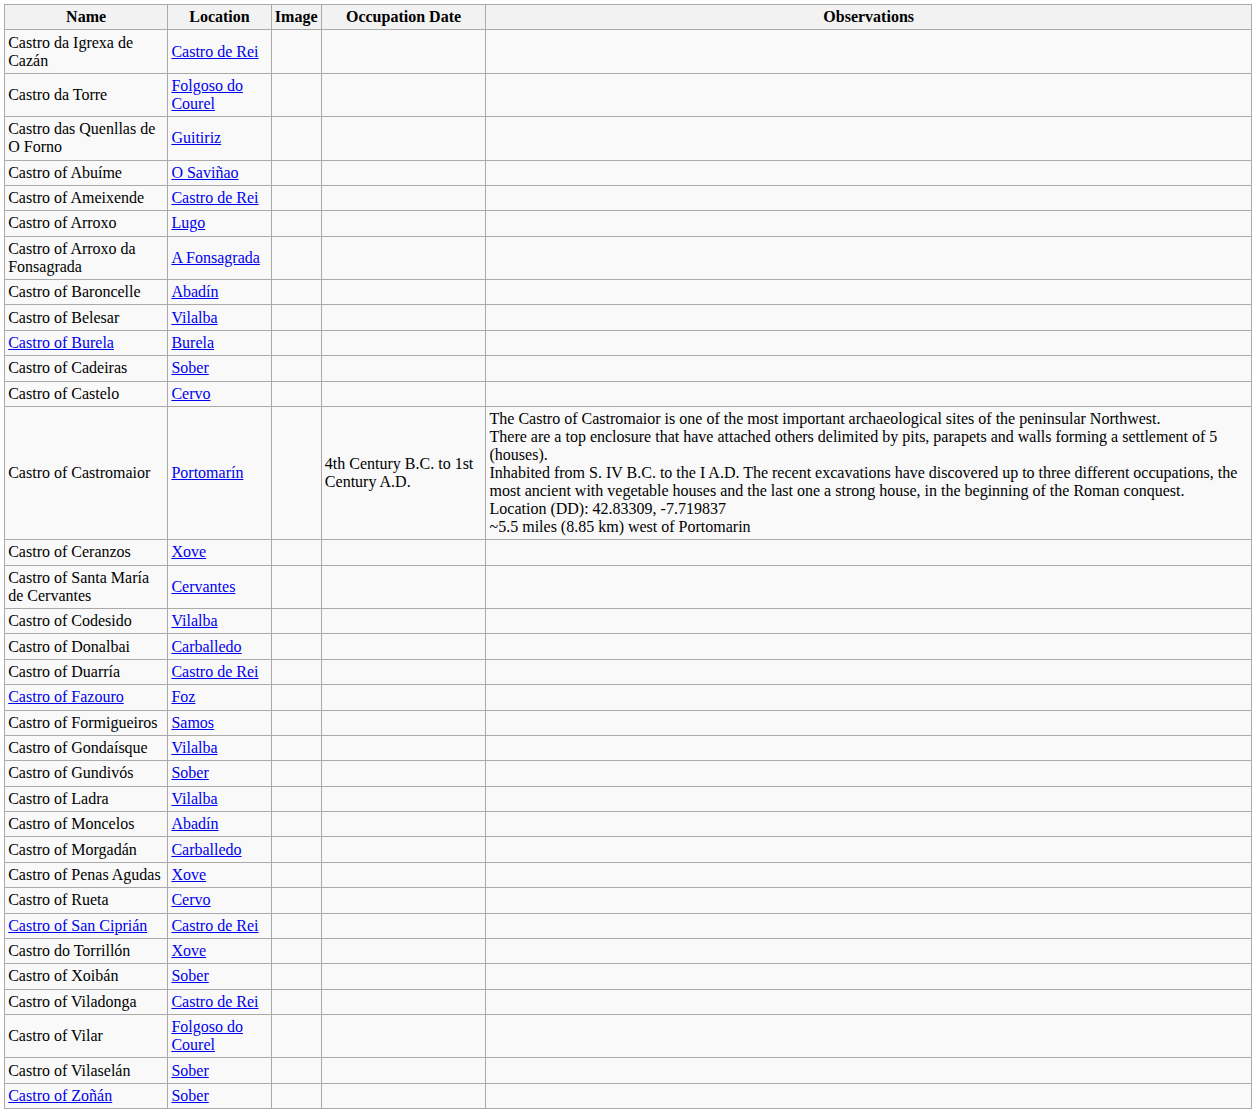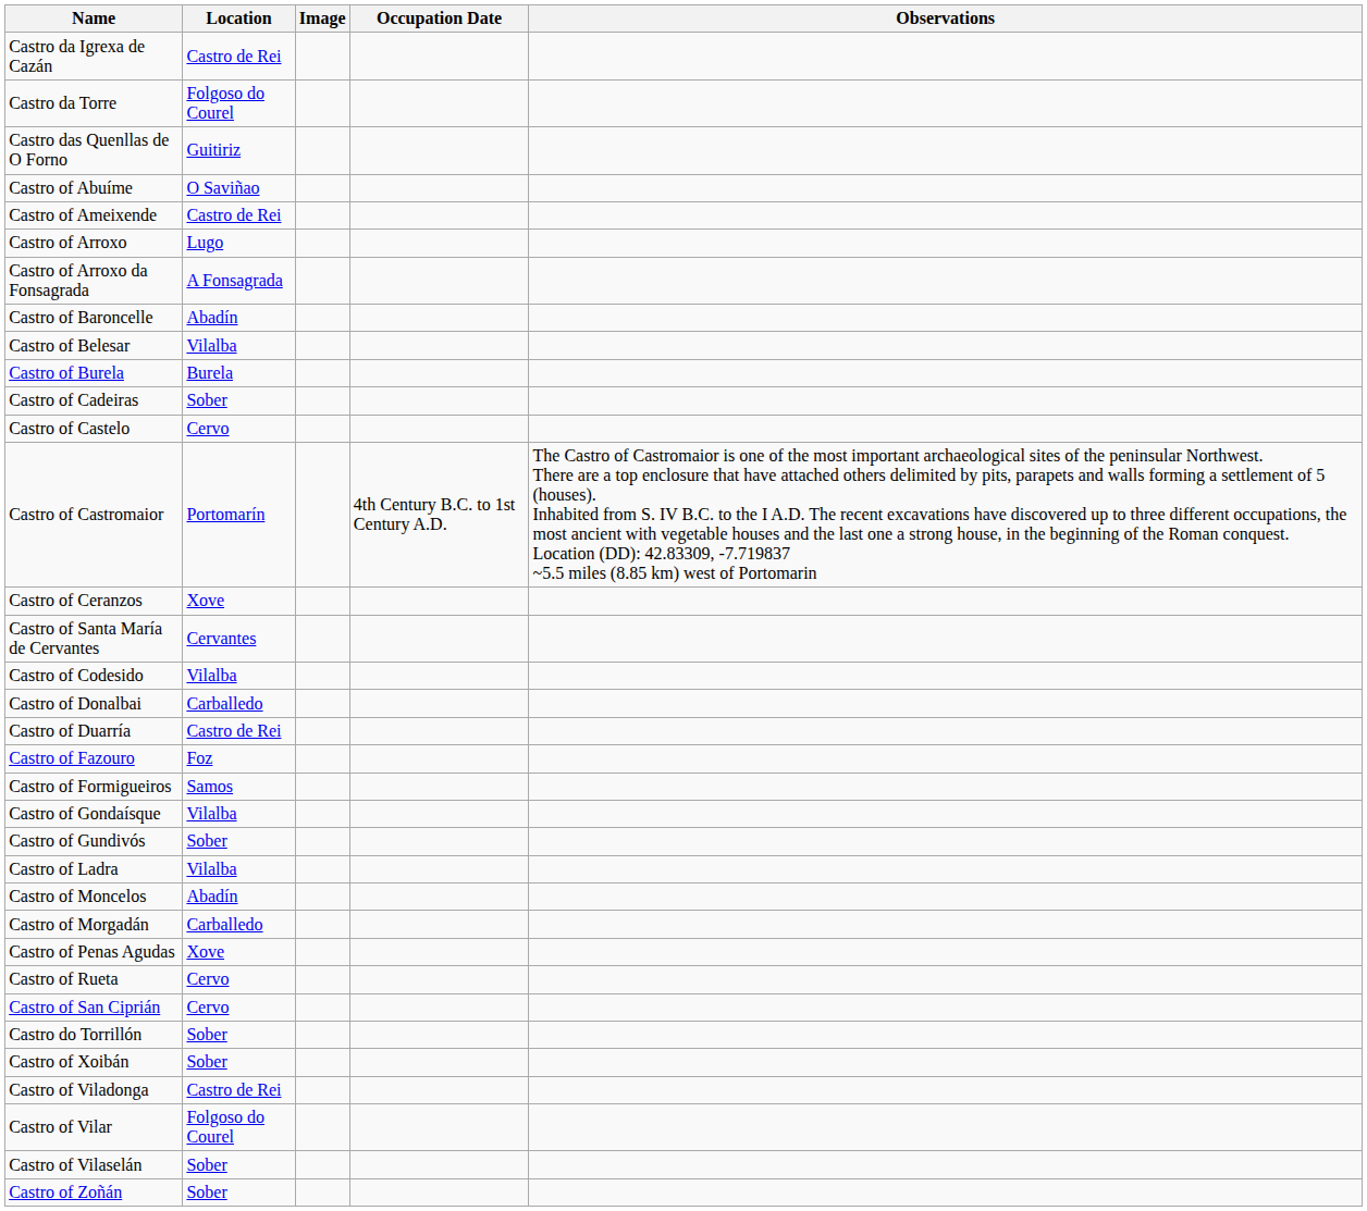 <table class="wikitable">
 <tr>
 <th>Name</th>
 <th>Location</th>
 <th>Image</th>
 <th>Occupation Date</th>
 <th>Observations</th>
 </tr>
 <tr>
 <td>Castro da Igrexa de Cazán</td>
 <td><a href='#'>Castro de Rei</a></td>
 <td></td>
 <td></td>
 <td></td>
 </tr>
 <tr>
 <td>Castro da Torre</td>
 <td><a href='#'>Folgoso do Courel</a></td>
 <td></td>
 <td></td>
 <td></td>
 </tr>
 <tr>
 <td>Castro das Quenllas de O Forno</td>
 <td><a href='#'>Guitiriz</a></td>
 <td></td>
 <td></td>
 <td></td>
 </tr>
 <tr>
 <td>Castro of Abuíme</td>
 <td><a href='#'>O Saviñao</a></td>
 <td></td>
 <td></td>
 <td></td>
 </tr>
 <tr>
 <td>Castro of Ameixende</td>
 <td><a href='#'>Castro de Rei</a></td>
 <td></td>
 <td></td>
 <td></td>
 </tr>
 <tr>
 <td>Castro of Arroxo</td>
 <td><a href='#'>Lugo</a></td>
 <td></td>
 <td></td>
 <td></td>
 </tr>
 <tr>
 <td>Castro of Arroxo da Fonsagrada</td>
 <td><a href='#'>A Fonsagrada</a></td>
 <td></td>
 <td></td>
 <td></td>
 </tr>
 <tr>
 <td>Castro of Baroncelle</td>
 <td><a href='#'>Abadín</a></td>
 <td></td>
 <td></td>
 <td></td>
 </tr>
 <tr>
 <td>Castro of Belesar</td>
 <td><a href='#'>Vilalba</a></td>
 <td></td>
 <td></td>
 <td></td>
 </tr>
 <tr>
 <td><a href='#'>Castro of Burela</a></td>
 <td><a href='#'>Burela</a></td>
 <td></td>
 <td></td>
 <td></td>
 </tr>
 <tr>
 <td>Castro of Cadeiras</td>
 <td><a href='#'>Sober</a></td>
 <td></td>
 <td></td>
 <td></td>
 </tr>
 <tr>
 <td>Castro of Castelo</td>
 <td><a href='#'>Cervo</a></td>
 <td></td>
 <td></td>
 <td></td>
 </tr>
 <tr>
 <td>Castro of Castromaior</td>
 <td><a href='#'>Portomarín</a></td>
 <td></td>
 <td>4th Century B.C. to 1st Century A.D.</td>
 <td>The Castro of Castromaior is one of the most important archaeological sites of the peninsular Northwest.<br>There are a top enclosure that have attached others delimited by pits, parapets and walls forming a settlement of 5 (houses).<br>Inhabited from S. IV B.C. to the I A.D. The recent excavations have discovered up to three different occupations, the most ancient with vegetable houses and the last one a strong house, in the beginning of the Roman conquest.<br>Location (DD): 42.83309, -7.719837<br>~5.5 miles (8.85 km) west of Portomarin</td>
 </tr>
 <tr>
 <td>Castro of Ceranzos</td>
 <td><a href='#'>Xove</a></td>
 <td></td>
 <td></td>
 <td></td>
 </tr>
 <tr>
 <td>Castro of Santa María de Cervantes</td>
 <td><a href='#'>Cervantes</a></td>
 <td></td>
 <td></td>
 <td></td>
 </tr>
 <tr>
 <td>Castro of Codesido</td>
 <td><a href='#'>Vilalba</a></td>
 <td></td>
 <td></td>
 <td></td>
 </tr>
 <tr>
 <td>Castro of Donalbai</td>
 <td><a href='#'>Carballedo</a></td>
 <td></td>
 <td></td>
 <td></td>
 </tr>
 <tr>
 <td>Castro of Duarría</td>
 <td><a href='#'>Castro de Rei</a></td>
 <td></td>
 <td></td>
 <td></td>
 </tr>
 <tr>
 <td><a href='#'>Castro of Fazouro</a></td>
 <td><a href='#'>Foz</a></td>
 <td></td>
 <td></td>
 <td></td>
 </tr>
 <tr>
 <td>Castro of Formigueiros</td>
 <td><a href='#'>Samos</a></td>
 <td></td>
 <td></td>
 <td></td>
 </tr>
 <tr>
 <td>Castro of Gondaísque</td>
 <td><a href='#'>Vilalba</a></td>
 <td></td>
 <td></td>
 <td></td>
 </tr>
 <tr>
 <td>Castro of Gundivós</td>
 <td><a href='#'>Sober</a></td>
 <td></td>
 <td></td>
 <td></td>
 </tr>
 <tr>
 <td>Castro of Ladra</td>
 <td><a href='#'>Vilalba</a></td>
 <td></td>
 <td></td>
 <td></td>
 </tr>
 <tr>
 <td>Castro of Moncelos</td>
 <td><a href='#'>Abadín</a></td>
 <td></td>
 <td></td>
 <td></td>
 </tr>
 <tr>
 <td>Castro of Morgadán</td>
 <td><a href='#'>Carballedo</a></td>
 <td></td>
 <td></td>
 <td></td>
 </tr>
 <tr>
 <td>Castro of Penas Agudas</td>
 <td><a href='#'>Xove</a></td>
 <td></td>
 <td></td>
 <td></td>
 </tr>
 <tr>
 <td>Castro of Rueta</td>
 <td><a href='#'>Cervo</a></td>
 <td></td>
 <td></td>
 <td></td>
 </tr>
 <tr>
 <td><a href='#'>Castro of San Ciprián</a></td>
-<td><a href='#'>Castro de Rei</a></td>
+<td><a href='#'>Cervo</a></td>
 <td></td>
 <td></td>
 <td></td>
 </tr>
 <tr>
 <td>Castro do Torrillón</td>
-<td><a href='#'>Xove</a></td>
+<td><a href='#'>Sober</a></td>
 <td></td>
 <td></td>
 <td></td>
 </tr>
 <tr>
 <td>Castro of Xoibán</td>
 <td><a href='#'>Sober</a></td>
 <td></td>
 <td></td>
 <td></td>
 </tr>
 <tr>
 <td>Castro of Viladonga</td>
 <td><a href='#'>Castro de Rei</a></td>
 <td></td>
 <td></td>
 <td></td>
 </tr>
 <tr>
 <td>Castro of Vilar</td>
 <td><a href='#'>Folgoso do Courel</a></td>
 <td></td>
 <td></td>
 <td></td>
 </tr>
 <tr>
 <td>Castro of Vilaselán</td>
 <td><a href='#'>Sober</a></td>
 <td></td>
 <td></td>
 <td></td>
 </tr>
 <tr>
 <td><a href='#'>Castro of Zoñán</a></td>
 <td><a href='#'>Sober</a></td>
 <td></td>
 <td></td>
 <td></td>
 </tr>
 <tr>
 </tr>
 </table>
